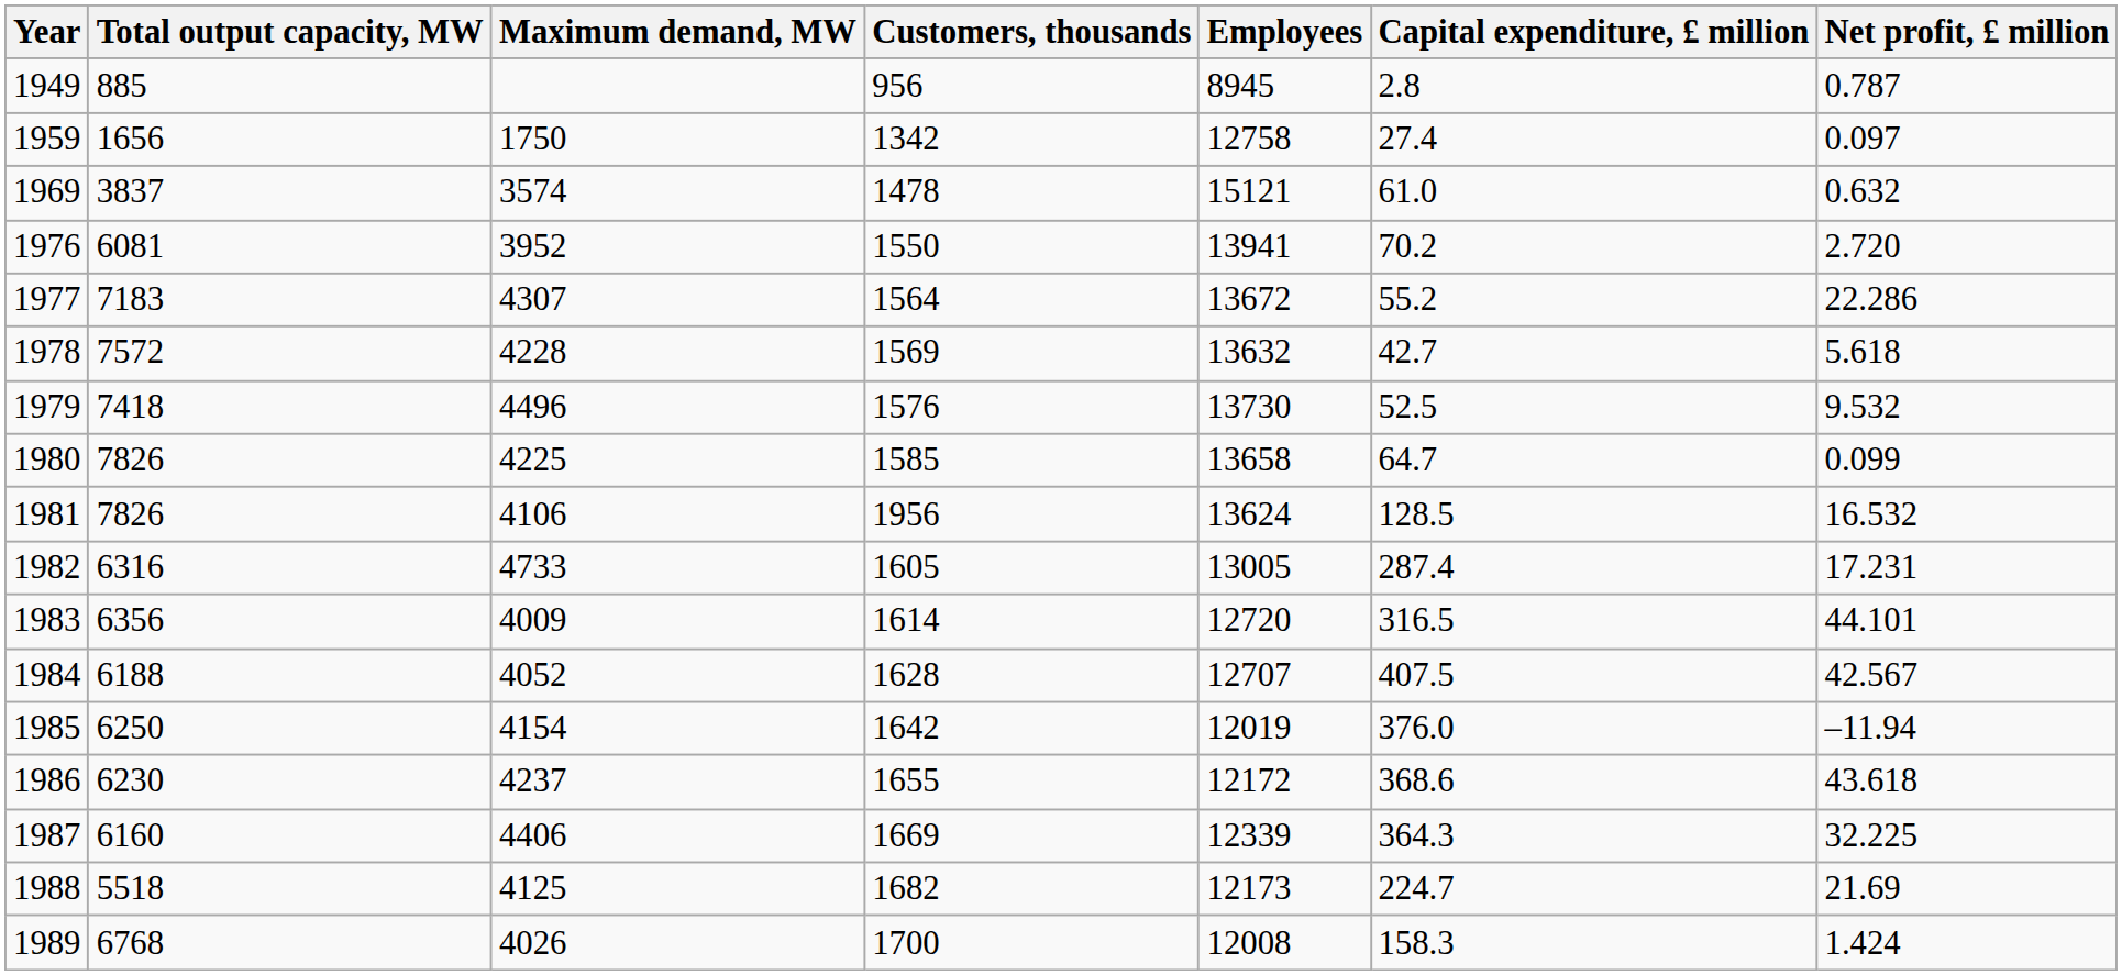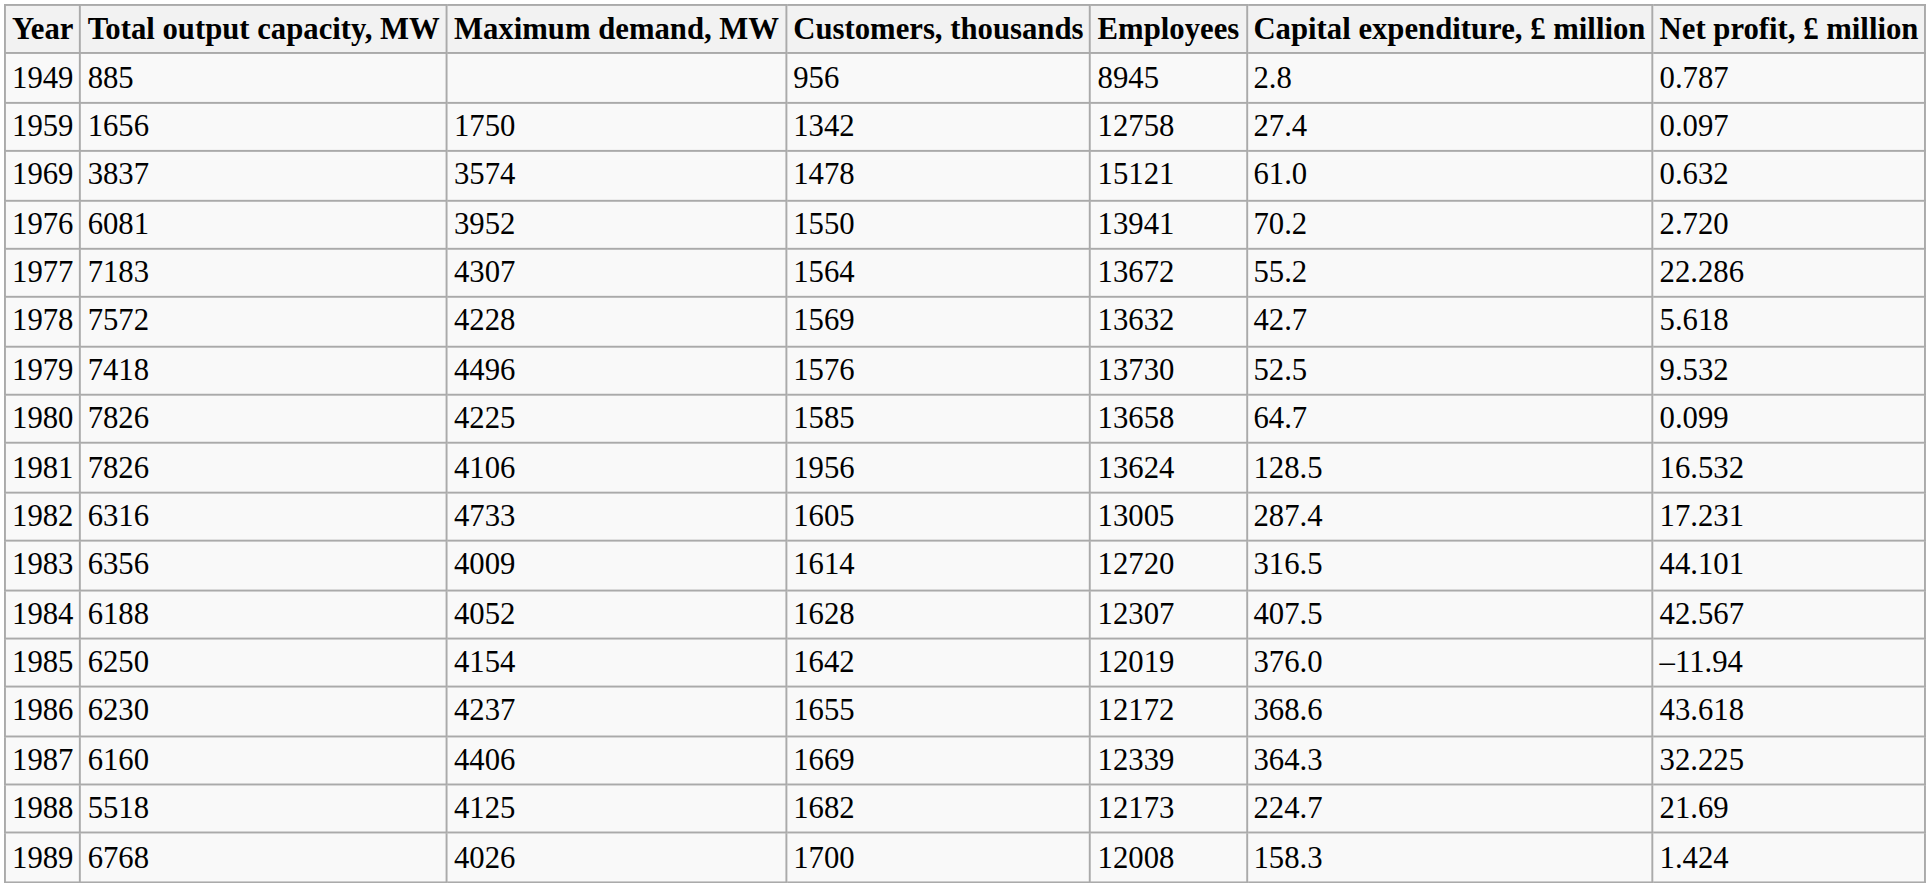 <table class="wikitable">
 <tr>
 <th>Year</th>
 <th>Total output  capacity, MW</th>
 <th>Maximum  demand, MW</th>
 <th>Customers,  thousands</th>
 <th>Employees</th>
 <th>Capital  expenditure, £ million</th>
 <th>Net profit, £  million</th>
 </tr>
 <tr>
 <td>1949</td>
 <td>885</td>
 <td></td>
 <td>956</td>
 <td>8945</td>
 <td>2.8</td>
 <td>0.787</td>
 </tr>
 <tr>
 <td>1959</td>
 <td>1656</td>
 <td>1750</td>
 <td>1342</td>
 <td>12758</td>
 <td>27.4</td>
 <td>0.097</td>
 </tr>
 <tr>
 <td>1969</td>
 <td>3837</td>
 <td>3574</td>
 <td>1478</td>
 <td>15121</td>
 <td>61.0</td>
 <td>0.632</td>
 </tr>
 <tr>
 <td>1976</td>
 <td>6081</td>
 <td>3952</td>
 <td>1550</td>
 <td>13941</td>
 <td>70.2</td>
 <td>2.720</td>
 </tr>
 <tr>
 <td>1977</td>
 <td>7183</td>
 <td>4307</td>
 <td>1564</td>
 <td>13672</td>
 <td>55.2</td>
 <td>22.286</td>
 </tr>
 <tr>
 <td>1978</td>
 <td>7572</td>
 <td>4228</td>
 <td>1569</td>
 <td>13632</td>
 <td>42.7</td>
 <td>5.618</td>
 </tr>
 <tr>
 <td>1979</td>
 <td>7418</td>
 <td>4496</td>
 <td>1576</td>
 <td>13730</td>
 <td>52.5</td>
 <td>9.532</td>
 </tr>
 <tr>
 <td>1980</td>
 <td>7826</td>
 <td>4225</td>
 <td>1585</td>
 <td>13658</td>
 <td>64.7</td>
 <td>0.099</td>
 </tr>
 <tr>
 <td>1981</td>
 <td>7826</td>
 <td>4106</td>
 <td>1956</td>
 <td>13624</td>
 <td>128.5</td>
 <td>16.532</td>
 </tr>
 <tr>
 <td>1982</td>
 <td>6316</td>
 <td>4733</td>
 <td>1605</td>
 <td>13005</td>
 <td>287.4</td>
 <td>17.231</td>
 </tr>
 <tr>
 <td>1983</td>
 <td>6356</td>
 <td>4009</td>
 <td>1614</td>
 <td>12720</td>
 <td>316.5</td>
 <td>44.101</td>
 </tr>
 <tr>
 <td>1984</td>
 <td>6188</td>
 <td>4052</td>
 <td>1628</td>
-<td>12707</td>
+<td>12307</td>
 <td>407.5</td>
 <td>42.567</td>
 </tr>
 <tr>
 <td>1985</td>
 <td>6250</td>
 <td>4154</td>
 <td>1642</td>
 <td>12019</td>
 <td>376.0</td>
 <td>–11.94</td>
 </tr>
 <tr>
 <td>1986</td>
 <td>6230</td>
 <td>4237</td>
 <td>1655</td>
 <td>12172</td>
 <td>368.6</td>
 <td>43.618</td>
 </tr>
 <tr>
 <td>1987</td>
 <td>6160</td>
 <td>4406</td>
 <td>1669</td>
 <td>12339</td>
 <td>364.3</td>
 <td>32.225</td>
 </tr>
 <tr>
 <td>1988</td>
 <td>5518</td>
 <td>4125</td>
 <td>1682</td>
 <td>12173</td>
 <td>224.7</td>
 <td>21.69</td>
 </tr>
 <tr>
 <td>1989</td>
 <td>6768</td>
 <td>4026</td>
 <td>1700</td>
 <td>12008</td>
 <td>158.3</td>
 <td>1.424</td>
 </tr>
 </table>
